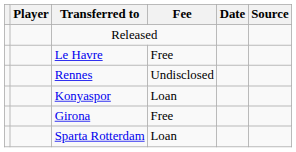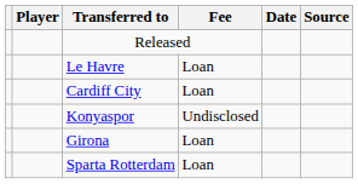 <table class="wikitable plainrowheaders sortable">
 <tr>
 <th></th>
 <th scope="col">Player</th>
 <th>Transferred to</th>
 <th style="width: 65px;">Fee</th>
 <th scope="col">Date</th>
 <th scope="col">Source</th>
 </tr>
 <tr>
 <td align="center"></td>
 <td></td>
 <td colspan="2" style="text-align: center;">Released</td>
 <td></td>
 <td></td>
 </tr>
 <tr>
 <td align="center"></td>
 <td></td>
 <td> <a href='#'>Le Havre</a></td>
-<td>Free</td>
+<td>Loan</td>
 <td></td>
 <td></td>
 </tr>
 <tr>
 <td align="center"></td>
 <td></td>
-<td> <a href='#'>Rennes</a></td>
+<td> <a href='#'>Cardiff City</a></td>
+<td>Loan</td>
+<td></td>
+<td></td>
+</tr>
+<tr>
+<td align="center"></td>
+<td></td>
+<td> <a href='#'>Konyaspor</a></td>
 <td>Undisclosed</td>
 <td></td>
 <td></td>
 </tr>
 <tr>
 <td align="center"></td>
 <td></td>
-<td> <a href='#'>Konyaspor</a></td>
+<td> <a href='#'>Girona</a></td>
 <td>Loan</td>
-<td></td>
-<td></td>
-</tr>
-<tr>
-<td align="center"></td>
-<td></td>
-<td> <a href='#'>Girona</a></td>
-<td>Free</td>
 <td></td>
 <td></td>
 </tr>
 <tr>
 <td align="center"></td>
 <td></td>
 <td> <a href='#'>Sparta Rotterdam</a></td>
 <td>Loan</td>
 <td></td>
 <td></td>
 </tr>
 </table>
